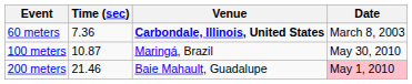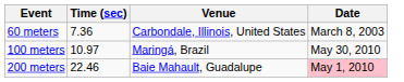 <table class=wikitable>
 <tr>
 <th>Event</th>
 <th>Time (<a href='#'>sec</a>)</th>
 <th>Venue</th>
 <th>Date</th>
 </tr>
 <tr>
 <td><a href='#'>60 meters</a></td>
 <td>7.36</td>
-<td><strong><a href='#'>Carbondale, Illinois</a>, United States</strong></td>
+<td><a href='#'>Carbondale, Illinois</a>, United States</td>
 <td>March 8, 2003</td>
 </tr>
 <tr>
 <td><a href='#'>100 meters</a></td>
-<td>10.87</td>
+<td>10.97</td>
 <td><a href='#'>Maringá</a>, Brazil</td>
 <td>May 30, 2010</td>
 </tr>
 <tr>
 <td><a href='#'>200 meters</a></td>
-<td>21.46</td>
+<td>22.46</td>
 <td><a href='#'>Baie Mahault</a>, Guadalupe</td>
 <td style="background: pink;">May 1, 2010</td>
 </tr>
 </table>
